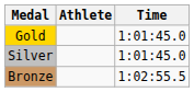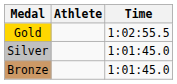 <table class="wikitable">
 <tr>
 <th>Medal</th>
 <th>Athlete</th>
 <th>Time</th>
 </tr>
 <tr>
 <td style="text-align:center;background-color:gold;">Gold</td>
 <td></td>
-<td>1:01:45.0</td>
+<td>1:02:55.5</td>
 </tr>
 <tr>
 <td style="text-align:center;background-color:silver;">Silver</td>
 <td></td>
 <td>1:01:45.0</td>
 </tr>
 <tr>
 <td style="text-align:center;background-color:#CC9966;">Bronze</td>
 <td></td>
-<td>1:02:55.5</td>
+<td>1:01:45.0</td>
 </tr>
 </table>
